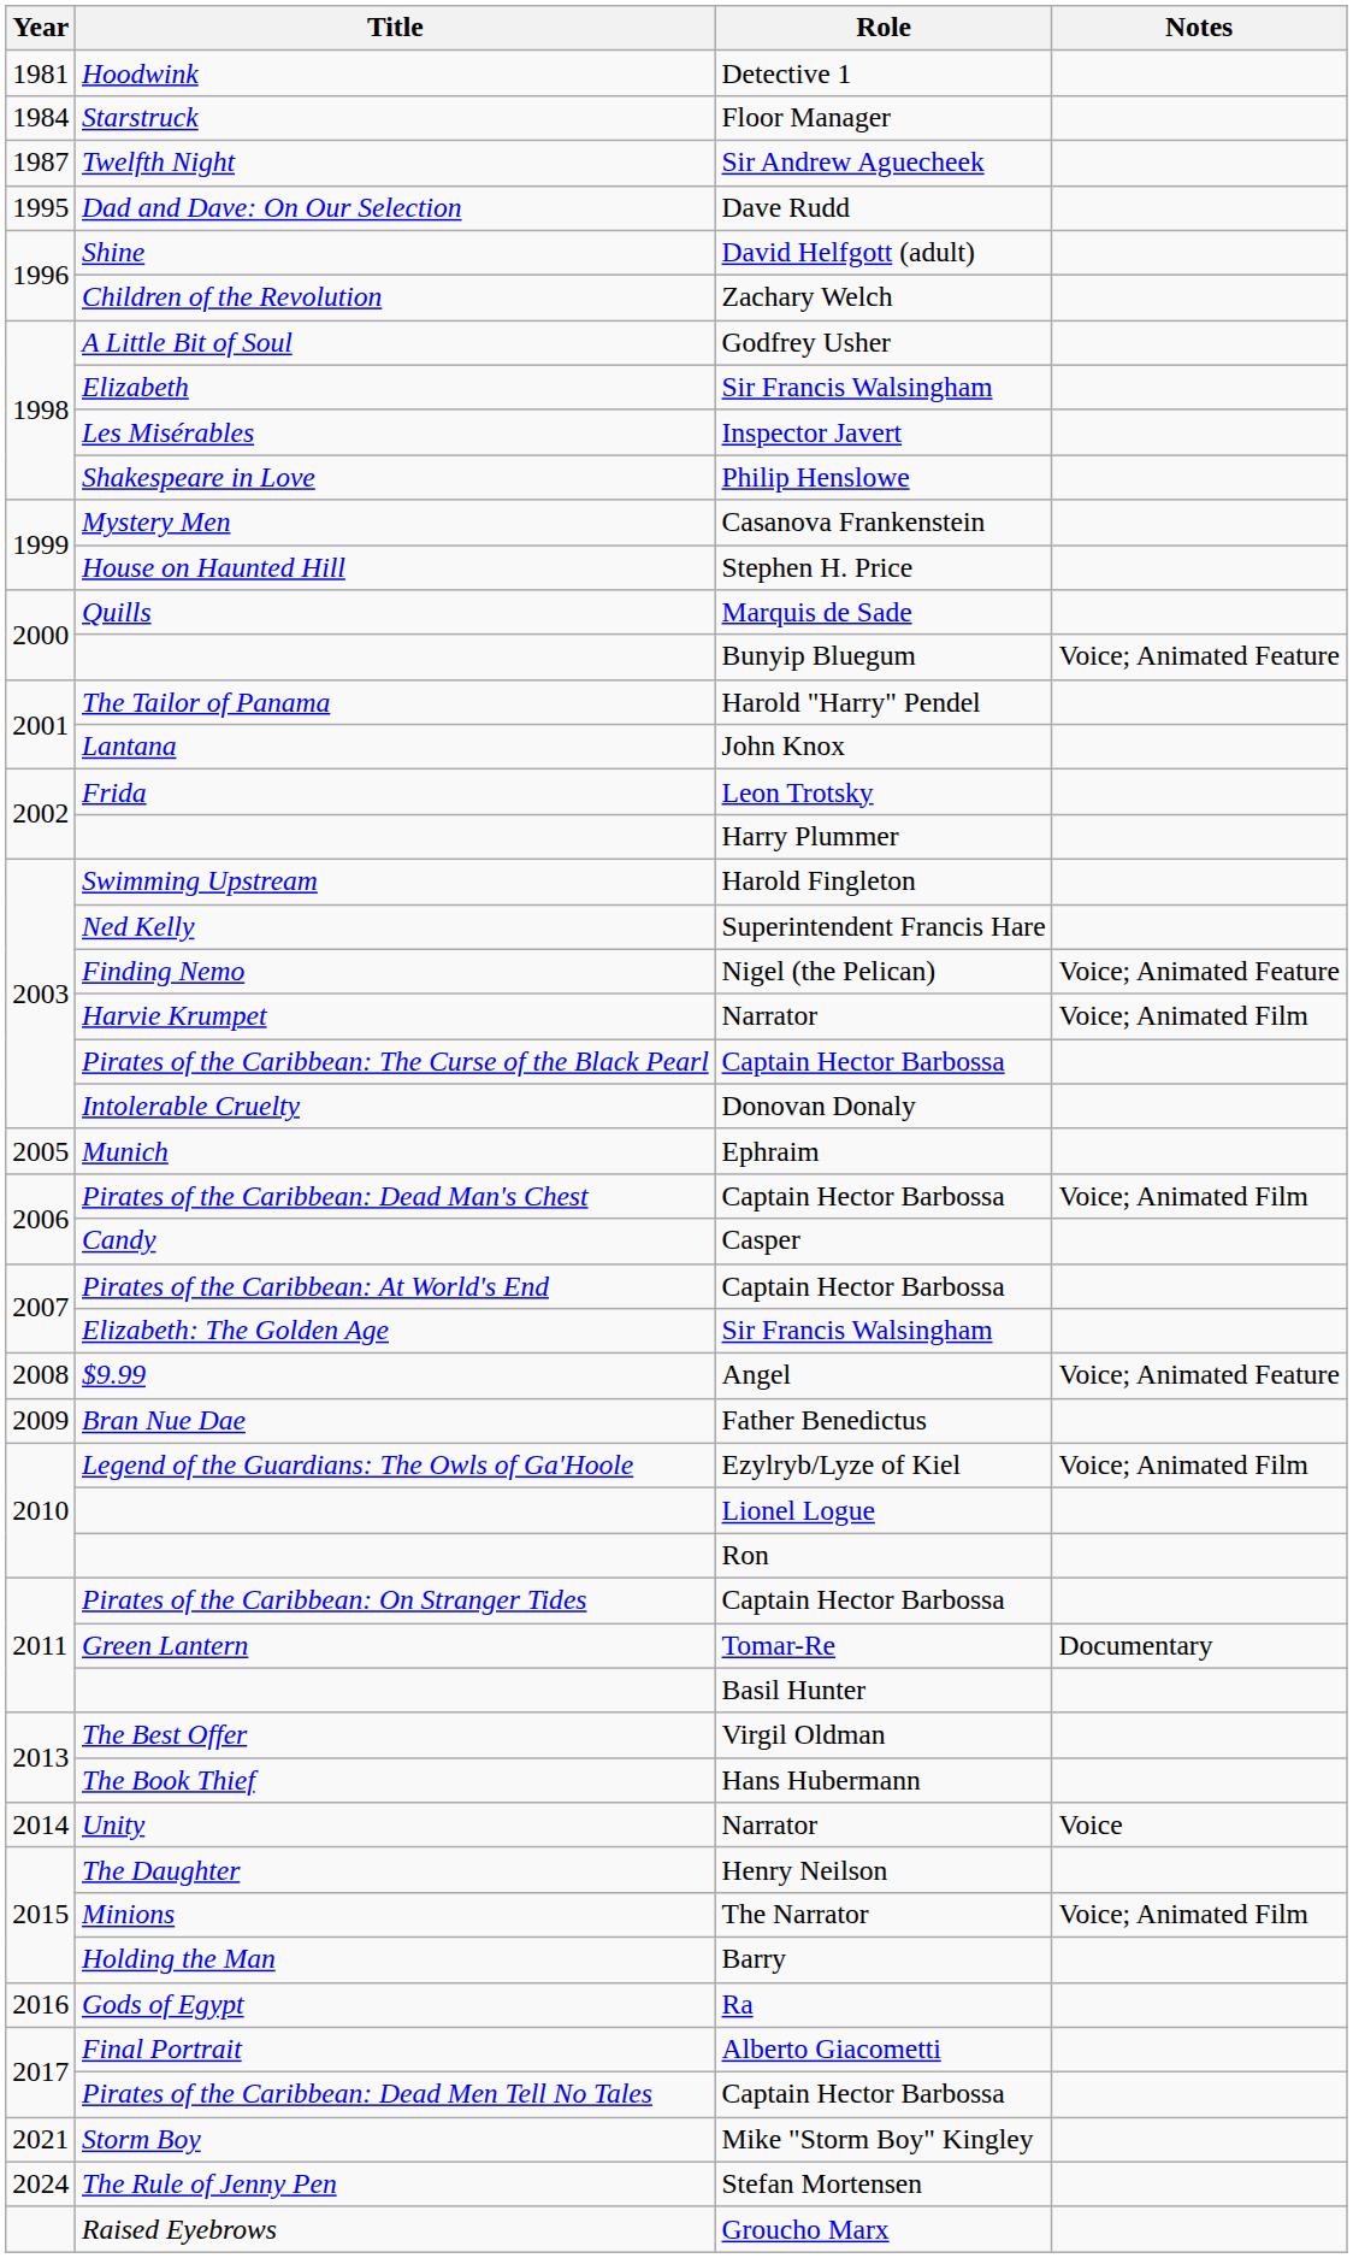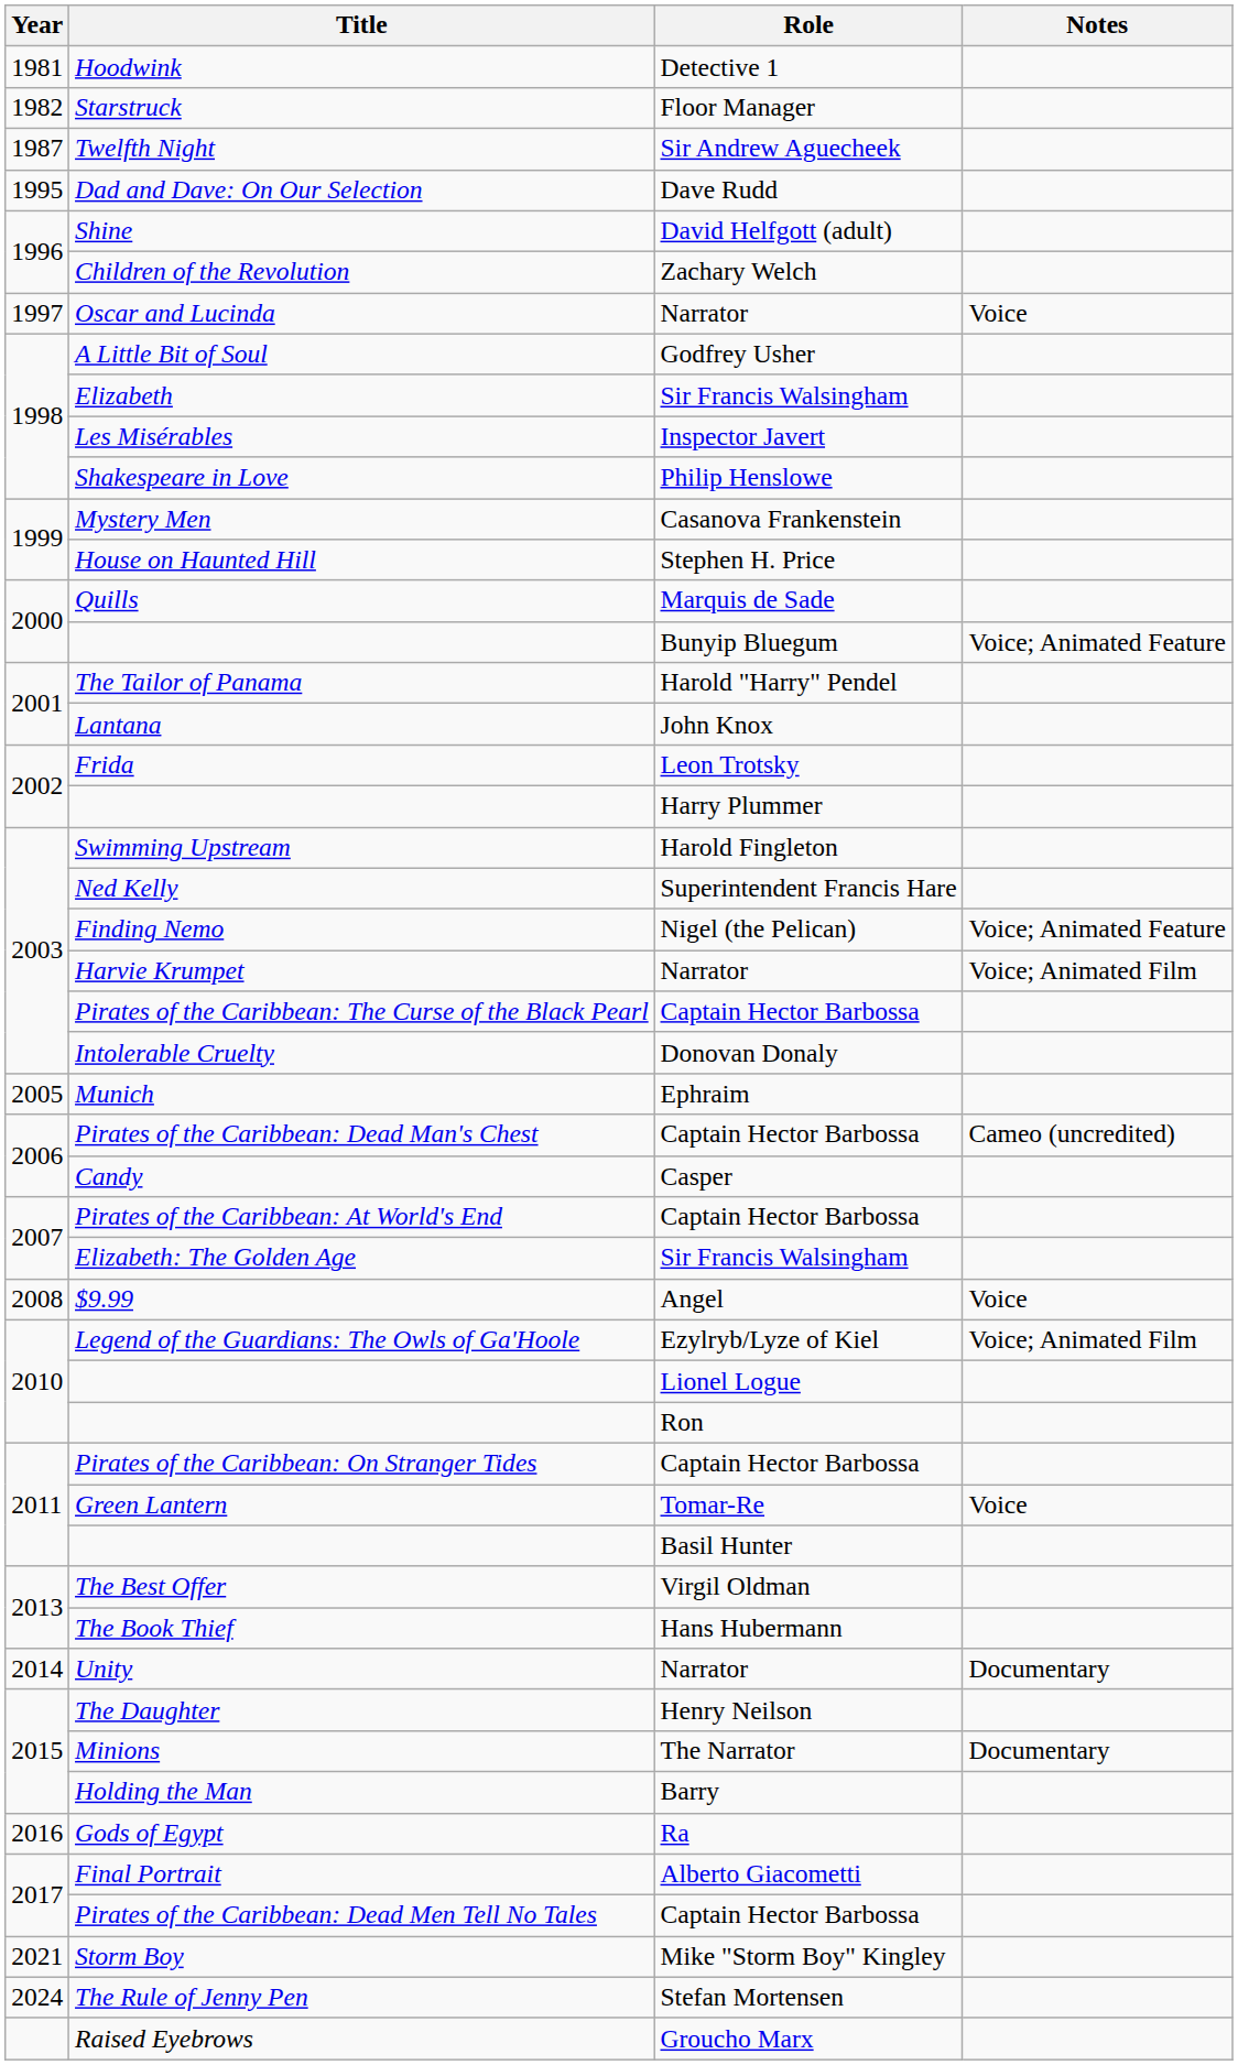 <table class="wikitable sortable">
 <tr>
 <th>Year</th>
 <th>Title</th>
 <th>Role</th>
 <th class="unsortable">Notes</th>
 </tr>
 <tr>
 <td>1981</td>
 <td><em><a href='#'>Hoodwink</a></em></td>
 <td>Detective 1</td>
 <td></td>
 </tr>
 <tr>
-<td>1984</td>
+<td>1982</td>
 <td><em><a href='#'>Starstruck</a></em></td>
 <td>Floor Manager</td>
 <td></td>
 </tr>
 <tr>
 <td>1987</td>
 <td><em><a href='#'>Twelfth Night</a></em></td>
 <td><a href='#'>Sir Andrew Aguecheek</a></td>
 <td></td>
 </tr>
 <tr>
 <td>1995</td>
 <td><em><a href='#'>Dad and Dave: On Our Selection</a></em></td>
 <td>Dave Rudd</td>
 <td></td>
 </tr>
 <tr>
 <td rowspan=2>1996</td>
 <td><em><a href='#'>Shine</a></em></td>
 <td><a href='#'>David Helfgott</a> (adult)</td>
 <td></td>
 </tr>
 <tr>
 <td><em><a href='#'>Children of the Revolution</a></em></td>
 <td>Zachary Welch</td>
 <td></td>
+</tr>
+<tr>
+<td>1997</td>
+<td><em><a href='#'>Oscar and Lucinda</a></em></td>
+<td>Narrator</td>
+<td>Voice</td>
 </tr>
 <tr>
 <td rowspan=4>1998</td>
 <td><em><a href='#'>A Little Bit of Soul</a></em></td>
 <td>Godfrey Usher</td>
 <td></td>
 </tr>
 <tr>
 <td><em><a href='#'>Elizabeth</a></em></td>
 <td><a href='#'>Sir Francis Walsingham</a></td>
 <td></td>
 </tr>
 <tr>
 <td><em><a href='#'>Les Misérables</a></em></td>
 <td><a href='#'>Inspector Javert</a></td>
 <td></td>
 </tr>
 <tr>
 <td><em><a href='#'>Shakespeare in Love</a></em></td>
 <td><a href='#'>Philip Henslowe</a></td>
 <td></td>
 </tr>
 <tr>
 <td rowspan=2>1999</td>
 <td><em><a href='#'>Mystery Men</a></em></td>
 <td>Casanova Frankenstein</td>
 <td></td>
 </tr>
 <tr>
 <td><em><a href='#'>House on Haunted Hill</a></em></td>
 <td>Stephen H. Price</td>
 <td></td>
 </tr>
 <tr>
 <td rowspan=2>2000</td>
 <td><em><a href='#'>Quills</a></em></td>
 <td><a href='#'>Marquis de Sade</a></td>
 <td></td>
 </tr>
 <tr>
 <td><em></em></td>
 <td>Bunyip Bluegum</td>
 <td>Voice; Animated Feature</td>
 </tr>
 <tr>
 <td rowspan=2>2001</td>
 <td><em><a href='#'>The Tailor of Panama</a></em></td>
 <td>Harold "Harry" Pendel</td>
 <td></td>
 </tr>
 <tr>
 <td><em><a href='#'>Lantana</a></em></td>
 <td>John Knox</td>
 <td></td>
 </tr>
 <tr>
 <td rowspan=2>2002</td>
 <td><em><a href='#'>Frida</a></em></td>
 <td><a href='#'>Leon Trotsky</a></td>
 <td></td>
 </tr>
 <tr>
 <td><em></em></td>
 <td>Harry Plummer</td>
 <td></td>
 </tr>
 <tr>
 <td rowspan=6>2003</td>
 <td><em><a href='#'>Swimming Upstream</a></em></td>
 <td>Harold Fingleton</td>
 <td></td>
 </tr>
 <tr>
 <td><em><a href='#'>Ned Kelly</a></em></td>
 <td>Superintendent Francis Hare</td>
 <td></td>
 </tr>
 <tr>
 <td><em><a href='#'>Finding Nemo</a></em></td>
 <td>Nigel (the Pelican)</td>
 <td>Voice; Animated Feature</td>
 </tr>
 <tr>
 <td><em><a href='#'>Harvie Krumpet</a></em></td>
 <td>Narrator</td>
 <td>Voice; Animated Film</td>
 </tr>
 <tr>
 <td><em><a href='#'>Pirates of the Caribbean: The Curse of the Black Pearl</a></em></td>
 <td><a href='#'>Captain Hector Barbossa</a></td>
 <td></td>
 </tr>
 <tr>
 <td><em><a href='#'>Intolerable Cruelty</a></em></td>
 <td>Donovan Donaly</td>
 <td></td>
 </tr>
 <tr>
 <td>2005</td>
 <td><em><a href='#'>Munich</a></em></td>
 <td>Ephraim</td>
 <td></td>
 </tr>
 <tr>
 <td rowspan=2>2006</td>
 <td><em><a href='#'>Pirates of the Caribbean: Dead Man's Chest</a></em></td>
 <td>Captain Hector Barbossa</td>
-<td>Voice; Animated Film</td>
+<td>Cameo (uncredited)</td>
 </tr>
 <tr>
 <td><em><a href='#'>Candy</a></em></td>
 <td>Casper</td>
 <td></td>
 </tr>
 <tr>
 <td rowspan=2>2007</td>
 <td><em><a href='#'>Pirates of the Caribbean: At World's End</a></em></td>
 <td>Captain Hector Barbossa</td>
 <td></td>
 </tr>
 <tr>
 <td><em><a href='#'>Elizabeth: The Golden Age</a></em></td>
 <td><a href='#'>Sir Francis Walsingham</a></td>
 <td></td>
 </tr>
 <tr>
 <td>2008</td>
 <td><em><a href='#'>$9.99</a></em></td>
 <td>Angel</td>
-<td>Voice; Animated Feature</td>
-</tr>
-<tr>
-<td>2009</td>
-<td><em><a href='#'>Bran Nue Dae</a></em></td>
-<td>Father Benedictus</td>
-<td></td>
+<td>Voice</td>
 </tr>
 <tr>
 <td rowspan=3>2010</td>
 <td><em><a href='#'>Legend of the Guardians: The Owls of Ga'Hoole</a></em></td>
 <td>Ezylryb/Lyze of Kiel</td>
 <td>Voice; Animated Film</td>
 </tr>
 <tr>
 <td><em></em></td>
 <td><a href='#'>Lionel Logue</a></td>
 <td></td>
 </tr>
 <tr>
 <td><em></em></td>
 <td>Ron</td>
 <td></td>
 </tr>
 <tr>
 <td rowspan=3>2011</td>
 <td><em><a href='#'>Pirates of the Caribbean: On Stranger Tides</a></em></td>
 <td>Captain Hector Barbossa</td>
 <td></td>
 </tr>
 <tr>
 <td><em><a href='#'>Green Lantern</a></em></td>
 <td><a href='#'>Tomar-Re</a></td>
-<td>Documentary</td>
+<td>Voice</td>
 </tr>
 <tr>
 <td><em></em></td>
 <td>Basil Hunter</td>
 <td></td>
 </tr>
 <tr>
 <td rowspan=2>2013</td>
 <td><em><a href='#'>The Best Offer</a></em></td>
 <td>Virgil Oldman</td>
 <td></td>
 </tr>
 <tr>
 <td><em><a href='#'>The Book Thief</a></em></td>
 <td>Hans Hubermann</td>
 <td></td>
 </tr>
 <tr>
 <td>2014</td>
 <td><em><a href='#'>Unity</a></em></td>
 <td>Narrator</td>
-<td>Voice</td>
+<td>Documentary</td>
 </tr>
 <tr>
 <td rowspan=3>2015</td>
 <td><em><a href='#'>The Daughter</a></em></td>
 <td>Henry Neilson</td>
 <td></td>
 </tr>
 <tr>
 <td><em><a href='#'>Minions</a></em></td>
 <td>The Narrator</td>
-<td>Voice; Animated Film</td>
+<td>Documentary</td>
 </tr>
 <tr>
 <td><em><a href='#'>Holding the Man</a></em></td>
 <td>Barry</td>
 <td></td>
 </tr>
 <tr>
 <td>2016</td>
 <td><em><a href='#'>Gods of Egypt</a></em></td>
 <td><a href='#'>Ra</a></td>
 <td></td>
 </tr>
 <tr>
 <td rowspan=2>2017</td>
 <td><em><a href='#'>Final Portrait</a></em></td>
 <td><a href='#'>Alberto Giacometti</a></td>
 <td></td>
 </tr>
 <tr>
 <td><em><a href='#'>Pirates of the Caribbean: Dead Men Tell No Tales</a></em></td>
 <td>Captain Hector Barbossa</td>
 <td></td>
 </tr>
 <tr>
 <td>2021</td>
 <td><em><a href='#'>Storm Boy</a></em></td>
 <td>Mike "Storm Boy" Kingley</td>
 <td></td>
 </tr>
 <tr>
 <td>2024</td>
 <td><em><a href='#'>The Rule of Jenny Pen</a></em></td>
 <td>Stefan Mortensen</td>
 <td></td>
 </tr>
 <tr>
 <td></td>
 <td><em>Raised Eyebrows</em></td>
 <td><a href='#'>Groucho Marx</a></td>
 <td></td>
 </tr>
 </table>
